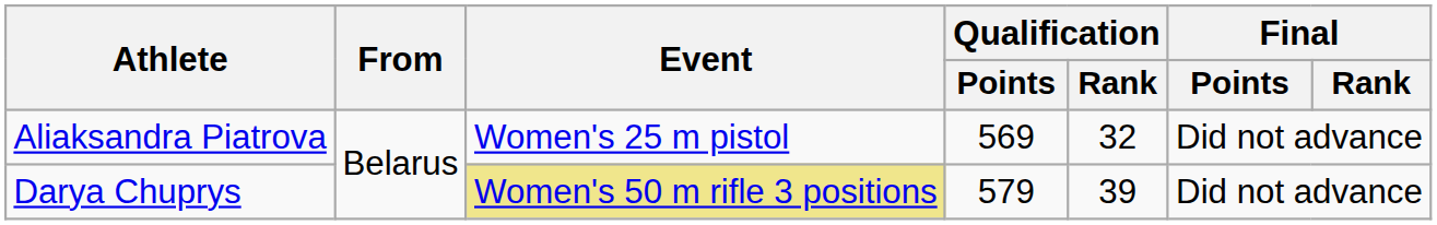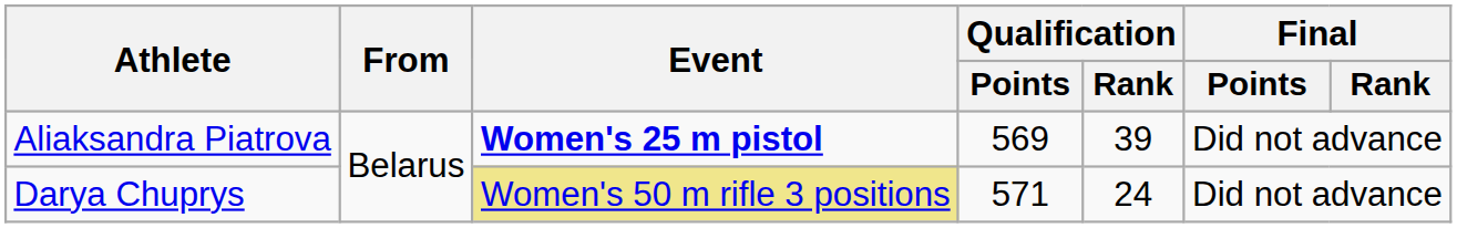 <table class=wikitable style="text-align:center; font-size:90%">
 <tr>
 <th rowspan=2>Athlete</th>
 <th rowspan=2>From</th>
 <th rowspan=2>Event</th>
 <th colspan=2>Qualification</th>
 <th colspan=2>Final</th>
 </tr>
 <tr style="font-size:95%">
 <th>Points</th>
 <th>Rank</th>
 <th>Points</th>
 <th>Rank</th>
 </tr>
 <tr>
 <td align=left><a href='#'>Aliaksandra Piatrova</a></td>
 <td align=left rowspan=2>Belarus</td>
-<td align=left><a href='#'>Women's 25 m pistol</a></td>
+<td align=left><strong><a href='#'>Women's 25 m pistol</a></strong></td>
 <td>569</td>
-<td>32</td>
+<td>39</td>
 <td colspan=2>Did not advance</td>
 </tr>
 <tr>
 <td align=left><a href='#'>Darya Chuprys</a></td>
 <td align=left style="background: khaki;"><a href='#'>Women's 50 m rifle 3 positions</a></td>
-<td>579</td>
-<td>39</td>
+<td>571</td>
+<td>24</td>
 <td colspan=2>Did not advance</td>
 </tr>
 </table>
